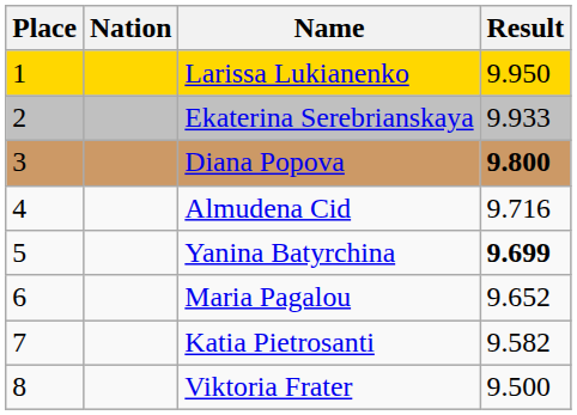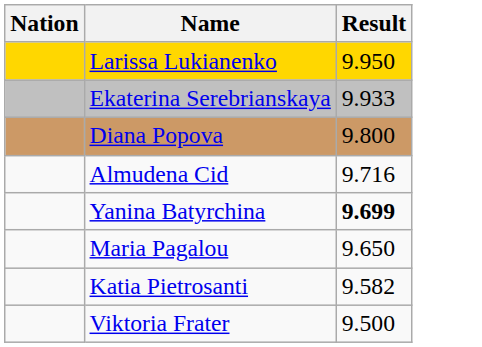 <table class="wikitable">
 <tr>
-<th>Place</th>
 <th>Nation</th>
 <th>Name</th>
 <th>Result</th>
 </tr>
 <tr bgcolor=gold>
-<td>1</td>
 <td></td>
 <td align=left><a href='#'>Larissa Lukianenko</a></td>
 <td>9.950</td>
 </tr>
 <tr bgcolor=silver>
-<td>2</td>
 <td></td>
 <td align=left><a href='#'>Ekaterina Serebrianskaya</a></td>
 <td>9.933</td>
 </tr>
 <tr bgcolor=cc9966>
-<td>3</td>
 <td></td>
 <td><a href='#'>Diana Popova</a></td>
-<td><strong>9.800</strong></td>
+<td>9.800</td>
 </tr>
 <tr>
-<td>4</td>
 <td></td>
 <td><a href='#'>Almudena Cid</a></td>
 <td>9.716</td>
 </tr>
 <tr>
-<td>5</td>
 <td></td>
 <td><a href='#'>Yanina Batyrchina</a></td>
 <td><strong>9.699</strong></td>
 </tr>
 <tr>
-<td>6</td>
 <td></td>
 <td><a href='#'>Maria Pagalou</a></td>
-<td>9.652</td>
+<td>9.650</td>
 </tr>
 <tr>
-<td>7</td>
 <td></td>
 <td><a href='#'>Katia Pietrosanti</a></td>
 <td>9.582</td>
 </tr>
 <tr>
-<td>8</td>
 <td></td>
 <td><a href='#'>Viktoria Frater</a></td>
 <td>9.500</td>
 </tr>
 </table>
